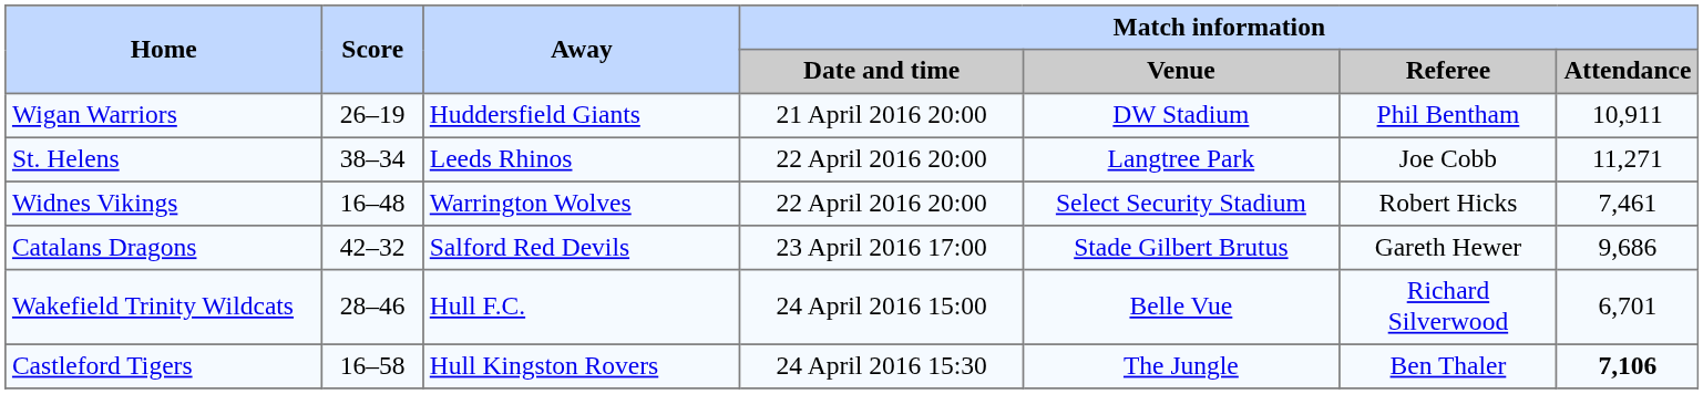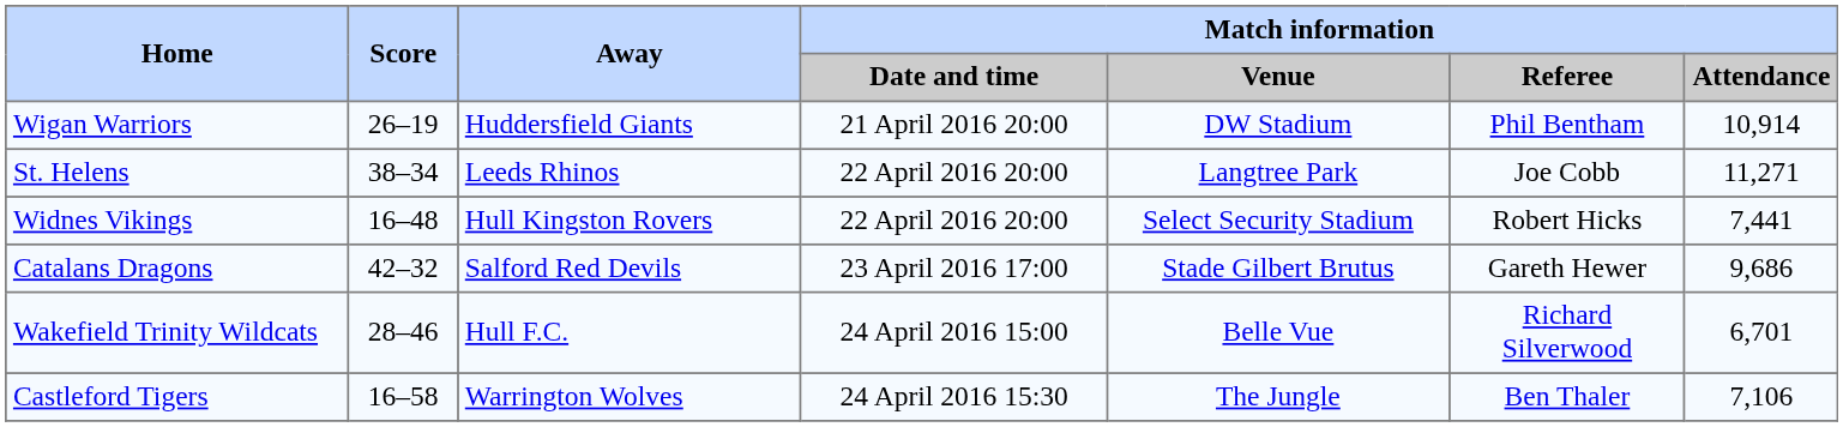 <table border=1 style="border-collapse:collapse; font-size:85%; text-align:center;" cellpadding=3 cellspacing=0 width=100%>
 <tr bgcolor=#C1D8FF>
 <th rowspan=2 width=19%>Home</th>
 <th rowspan=2 width=6%>Score</th>
 <th rowspan=2 width=19%>Away</th>
 <th colspan=6>Match information</th>
 </tr>
 <tr bgcolor=#CCCCCC>
 <th width=17%>Date and time</th>
 <th width=19%>Venue</th>
 <th width=13%>Referee</th>
 <th width=7%>Attendance</th>
 </tr>
 <tr bgcolor=#F5FAFF>
 <td align=left> <a href='#'>Wigan Warriors</a></td>
 <td>26–19</td>
 <td align=left> <a href='#'>Huddersfield Giants</a></td>
 <td>21 April 2016 20:00</td>
 <td><a href='#'>DW Stadium</a></td>
 <td><a href='#'>Phil Bentham</a></td>
-<td>10,911</td>
+<td>10,914</td>
 </tr>
 <tr bgcolor=#F5FAFF>
 <td align=left> <a href='#'>St. Helens</a></td>
 <td>38–34</td>
 <td align=left> <a href='#'>Leeds Rhinos</a></td>
 <td>22 April 2016 20:00</td>
 <td><a href='#'>Langtree Park</a></td>
 <td>Joe Cobb</td>
 <td>11,271</td>
 </tr>
 <tr bgcolor=#F5FAFF>
 <td align=left> <a href='#'>Widnes Vikings</a></td>
 <td>16–48</td>
-<td align=left> <a href='#'>Warrington Wolves</a></td>
+<td align=left> <a href='#'>Hull Kingston Rovers</a></td>
 <td>22 April 2016 20:00</td>
 <td><a href='#'>Select Security Stadium</a></td>
 <td>Robert Hicks</td>
-<td>7,461</td>
+<td>7,441</td>
 </tr>
 <tr bgcolor=#F5FAFF>
 <td align=left> <a href='#'>Catalans Dragons</a></td>
 <td>42–32</td>
 <td align=left> <a href='#'>Salford Red Devils</a></td>
 <td>23 April 2016 17:00</td>
 <td><a href='#'>Stade Gilbert Brutus</a></td>
 <td>Gareth Hewer</td>
 <td>9,686</td>
 </tr>
 <tr bgcolor=#F5FAFF>
 <td align=left> <a href='#'>Wakefield Trinity Wildcats</a></td>
 <td>28–46</td>
 <td align=left> <a href='#'>Hull F.C.</a></td>
 <td>24 April 2016 15:00</td>
 <td><a href='#'>Belle Vue</a></td>
 <td><a href='#'>Richard Silverwood</a></td>
 <td>6,701</td>
 </tr>
 <tr bgcolor=#F5FAFF>
 <td align=left> <a href='#'>Castleford Tigers</a></td>
 <td>16–58</td>
-<td align=left> <a href='#'>Hull Kingston Rovers</a></td>
+<td align=left> <a href='#'>Warrington Wolves</a></td>
 <td>24 April 2016 15:30</td>
 <td><a href='#'>The Jungle</a></td>
 <td><a href='#'>Ben Thaler</a></td>
-<td><strong>7,106</strong></td>
+<td>7,106</td>
 </tr>
 </table>
